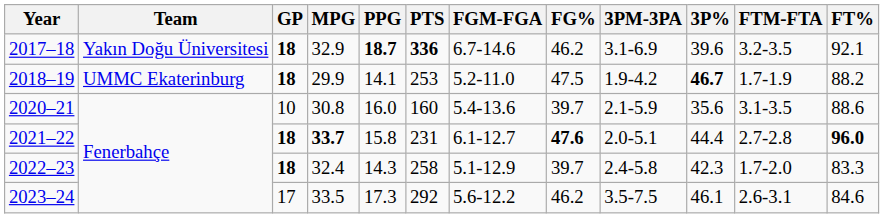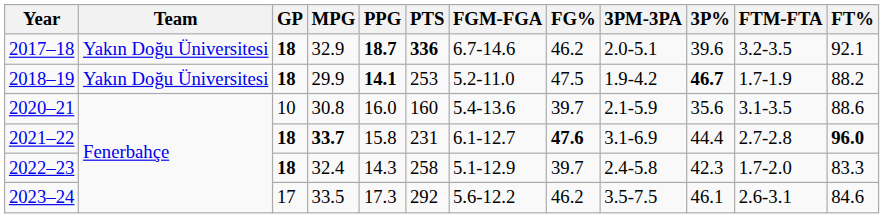 <table class="wikitable sortable">
 <tr>
 <th>Year</th>
 <th>Team</th>
 <th>GP</th>
 <th>MPG</th>
 <th>PPG</th>
 <th>PTS</th>
 <th>FGM-FGA</th>
 <th>FG%</th>
 <th>3PM-3PA</th>
 <th>3P%</th>
 <th>FTM-FTA</th>
 <th>FT%</th>
 </tr>
 <tr>
 <td><a href='#'>2017–18</a></td>
 <td><a href='#'>Yakın Doğu Üniversitesi</a></td>
 <td><strong>18</strong></td>
 <td>32.9</td>
 <td><strong>18.7</strong></td>
 <td><strong>336</strong></td>
 <td>6.7-14.6</td>
 <td>46.2</td>
-<td>3.1-6.9</td>
+<td>2.0-5.1</td>
 <td>39.6</td>
 <td>3.2-3.5</td>
 <td>92.1</td>
 </tr>
 <tr>
 <td><a href='#'>2018–19</a> </td>
-<td><a href='#'>UMMC Ekaterinburg</a></td>
+<td><a href='#'>Yakın Doğu Üniversitesi</a></td>
 <td><strong>18</strong></td>
 <td>29.9</td>
-<td>14.1</td>
+<td><strong>14.1</strong></td>
 <td>253</td>
 <td>5.2-11.0</td>
 <td>47.5</td>
 <td>1.9-4.2</td>
 <td><strong>46.7</strong></td>
 <td>1.7-1.9</td>
 <td>88.2</td>
 </tr>
 <tr>
 <td><a href='#'>2020–21</a></td>
 <td rowspan=4><a href='#'>Fenerbahçe</a></td>
 <td>10</td>
 <td>30.8</td>
 <td>16.0</td>
 <td>160</td>
 <td>5.4-13.6</td>
 <td>39.7</td>
 <td>2.1-5.9</td>
 <td>35.6</td>
 <td>3.1-3.5</td>
 <td>88.6</td>
 </tr>
 <tr>
 <td><a href='#'>2021–22</a></td>
 <td><strong>18</strong></td>
 <td><strong>33.7</strong></td>
 <td>15.8</td>
 <td>231</td>
 <td>6.1-12.7</td>
 <td><strong>47.6</strong></td>
-<td>2.0-5.1</td>
+<td>3.1-6.9</td>
 <td>44.4</td>
 <td>2.7-2.8</td>
 <td><strong>96.0</strong></td>
 </tr>
 <tr>
 <td><a href='#'>2022–23</a> </td>
 <td><strong>18</strong></td>
 <td>32.4</td>
 <td>14.3</td>
 <td>258</td>
 <td>5.1-12.9</td>
 <td>39.7</td>
 <td>2.4-5.8</td>
 <td>42.3</td>
 <td>1.7-2.0</td>
 <td>83.3</td>
 </tr>
 <tr>
 <td><a href='#'>2023–24</a> </td>
 <td>17</td>
 <td>33.5</td>
 <td>17.3</td>
 <td>292</td>
 <td>5.6-12.2</td>
 <td>46.2</td>
 <td>3.5-7.5</td>
 <td>46.1</td>
 <td>2.6-3.1</td>
 <td>84.6</td>
 </tr>
 </table>
